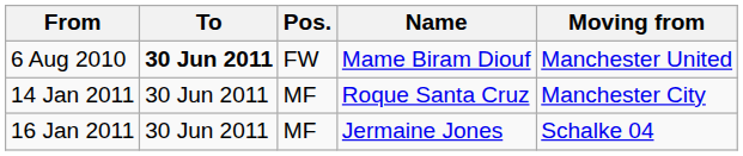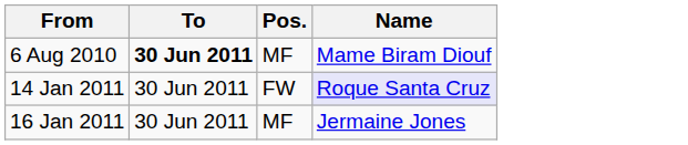 <table class="wikitable">
 <tr>
 <th>From</th>
 <th>To</th>
 <th>Pos.</th>
 <th>Name</th>
-<th>Moving from</th>
 </tr>
 <tr>
 <td>6 Aug 2010</td>
 <td><strong>30 Jun 2011</strong></td>
-<td>FW</td>
+<td>MF</td>
 <td> <a href='#'>Mame Biram Diouf</a></td>
-<td> <a href='#'>Manchester United</a></td>
 </tr>
 <tr>
 <td>14 Jan 2011</td>
 <td>30 Jun 2011</td>
-<td>MF</td>
-<td> <a href='#'>Roque Santa Cruz</a></td>
-<td> <a href='#'>Manchester City</a></td>
+<td>FW</td>
+<td style="background: lavender;"> <a href='#'>Roque Santa Cruz</a></td>
 </tr>
 <tr>
 <td>16 Jan 2011</td>
 <td>30 Jun 2011</td>
 <td>MF</td>
 <td> <a href='#'>Jermaine Jones</a></td>
-<td> <a href='#'>Schalke 04</a></td>
 </tr>
 </table>
